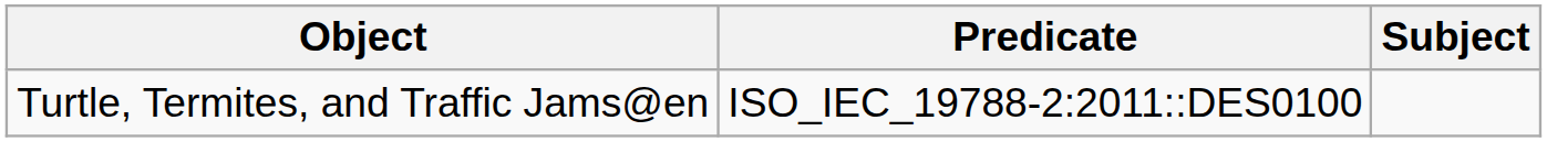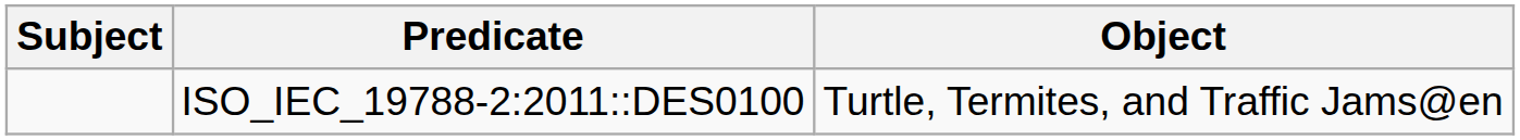 <table class="wikitable" style="margin: 1em auto 1em auto;">
 <tr>
+<th>Subject</th>
+<th>Predicate</th>
 <th>Object</th>
-<th>Predicate</th>
-<th>Subject</th>
 </tr>
 <tr>
+<td></td>
+<td>ISO_IEC_19788-2:2011::DES0100</td>
 <td>Turtle, Termites, and Traffic Jams@en</td>
-<td>ISO_IEC_19788-2:2011::DES0100</td>
-<td></td>
 </tr>
 </table>
